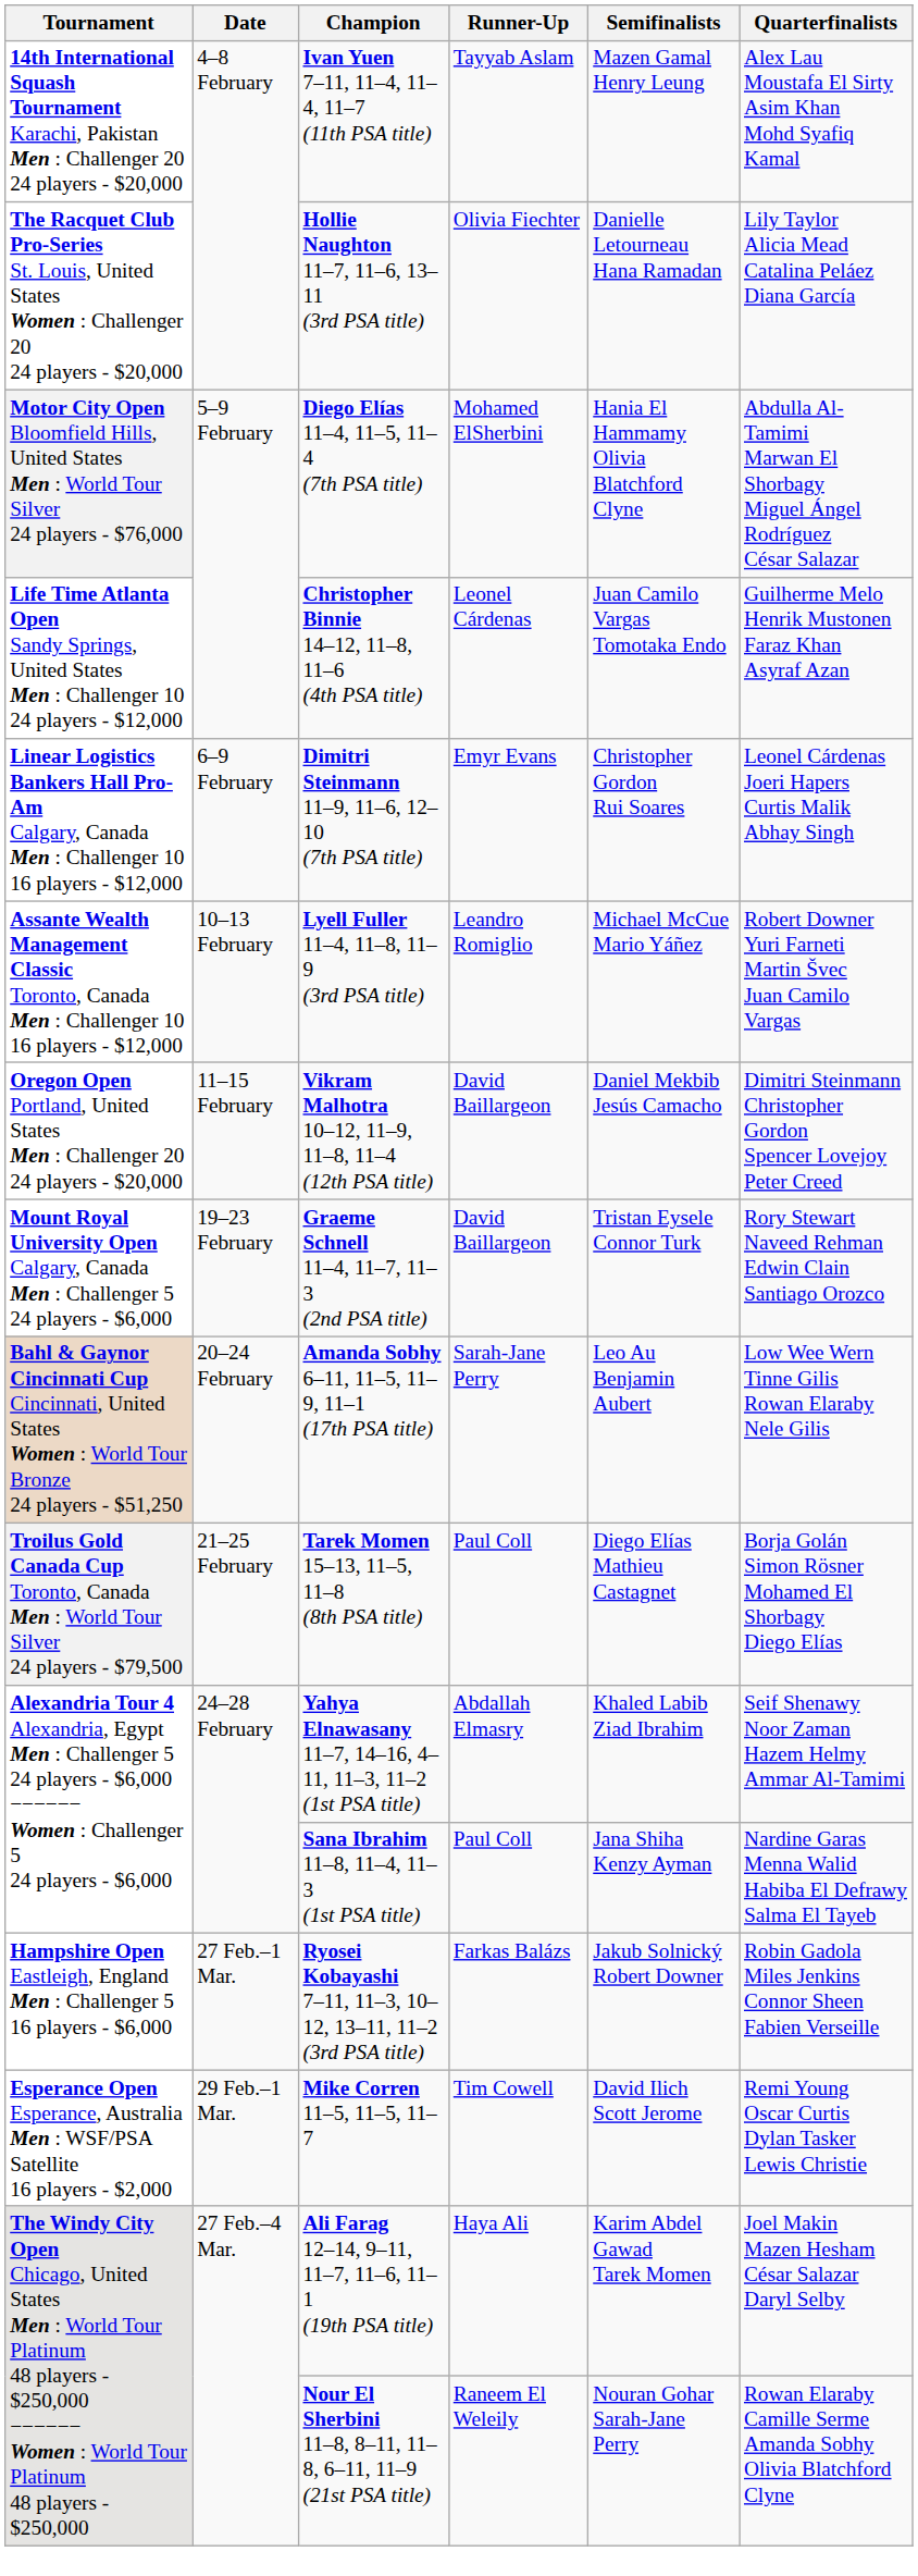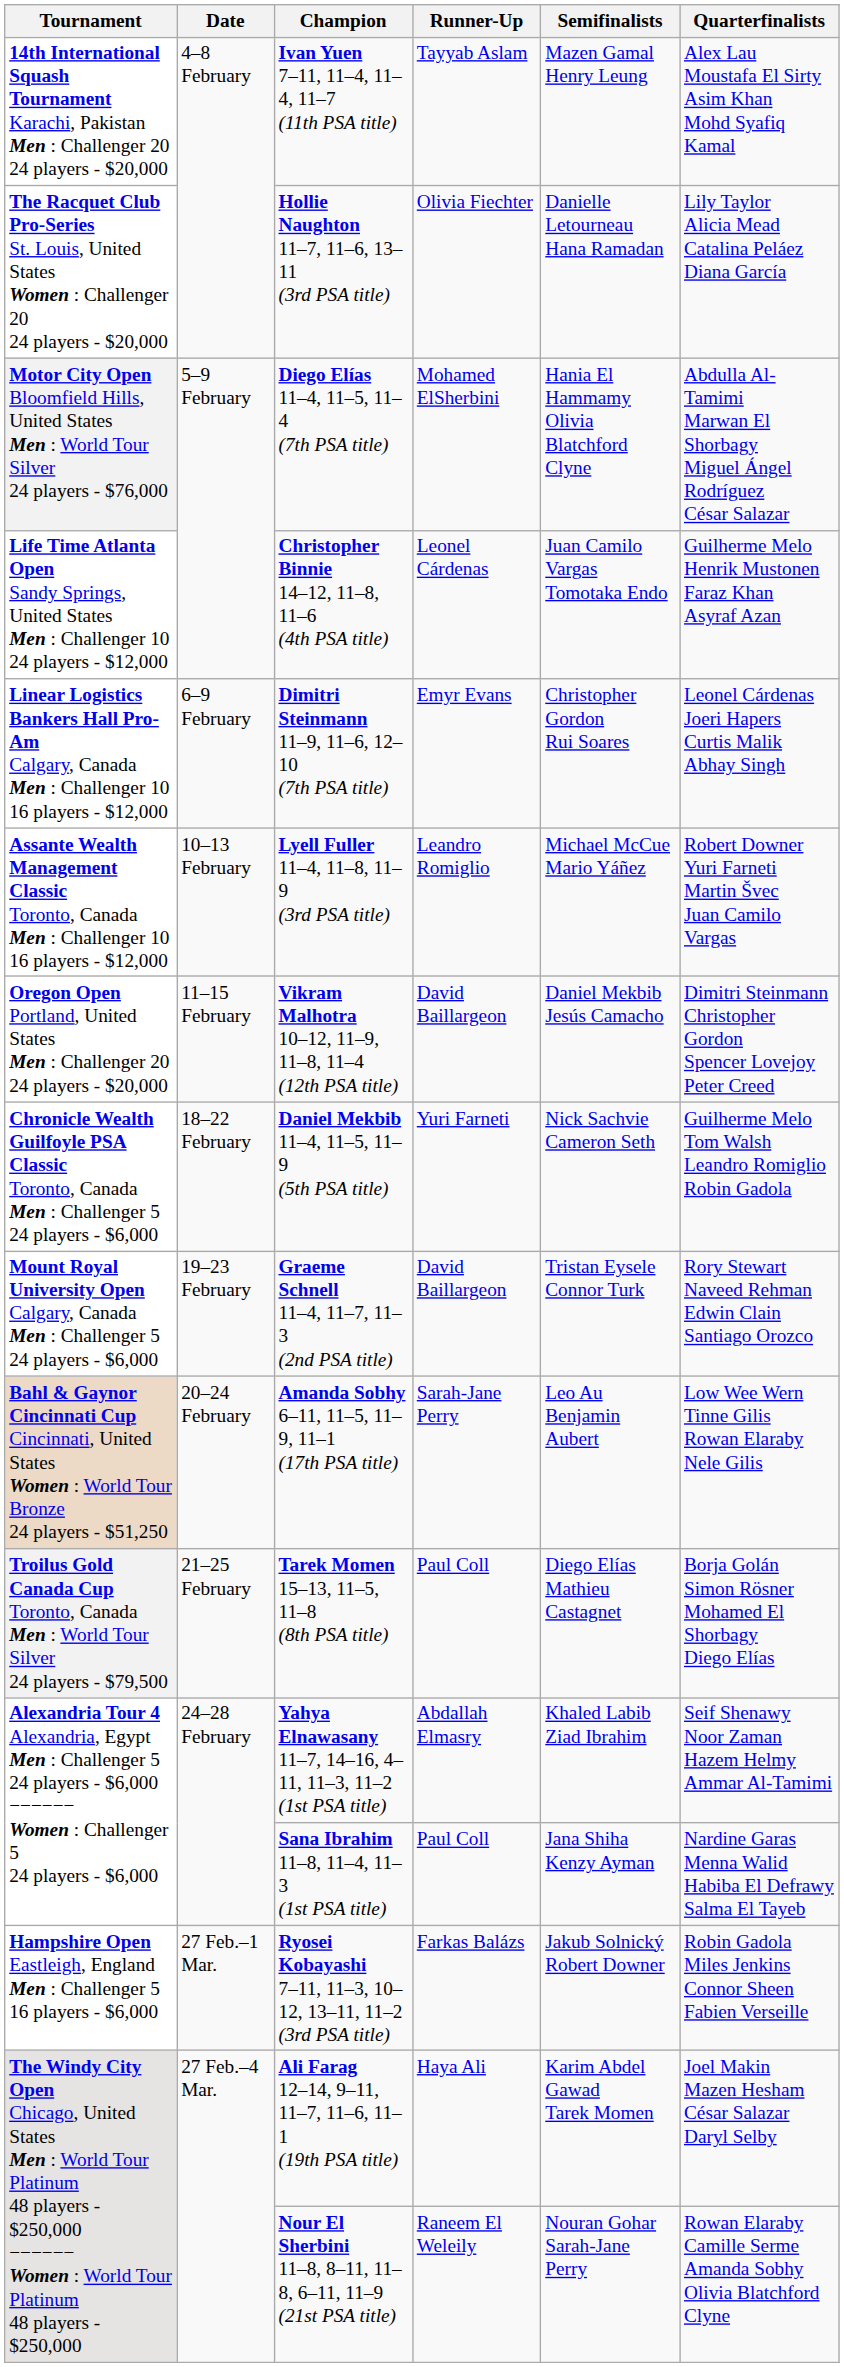 <table class="wikitable" style="font-size:88%">
 <tr>
 <th width=250>Tournament</th>
 <th width=110>Date</th>
 <th width=165>Champion</th>
 <th width=160>Runner-Up</th>
 <th width=155>Semifinalists</th>
 <th width=155>Quarterfinalists</th>
 </tr>
 <tr valign=top>
 <td style="background:#fff;"><strong><a href='#'>14th  International Squash Tournament</a></strong><br> <a href='#'>Karachi</a>, Pakistan<br><strong> <em>Men</em> </strong>: Challenger 20<br>24 players - $20,000</td>
 <td rowspan=2>4–8 February</td>
 <td> <strong><a href='#'>Ivan Yuen</a></strong><br>7–11, 11–4, 11–4, 11–7<br><em>(11th PSA title)</em></td>
 <td> <a href='#'>Tayyab Aslam</a></td>
 <td> <a href='#'>Mazen Gamal</a><br> <a href='#'>Henry Leung</a></td>
 <td> <a href='#'>Alex Lau</a><br> <a href='#'>Moustafa El Sirty</a><br> <a href='#'>Asim Khan</a><br> <a href='#'>Mohd Syafiq Kamal</a></td>
 </tr>
 <tr valign=top>
 <td style="background:#fff;"><strong><a href='#'>The Racquet Club Pro-Series</a></strong><br> <a href='#'>St. Louis</a>, United States<br><strong> <em>Women</em> </strong>: Challenger 20<br>24 players - $20,000</td>
 <td> <strong><a href='#'>Hollie Naughton</a></strong><br>11–7, 11–6, 13–11<br><em>(3rd PSA title)</em></td>
 <td> <a href='#'>Olivia Fiechter</a></td>
 <td> <a href='#'>Danielle Letourneau</a><br> <a href='#'>Hana Ramadan</a></td>
 <td> <a href='#'>Lily Taylor</a><br> <a href='#'>Alicia Mead</a><br> <a href='#'>Catalina Peláez</a><br> <a href='#'>Diana García</a></td>
 </tr>
 <tr valign=top>
 <td style="background:#f2f2f2;"><strong><a href='#'>Motor City Open</a></strong><br> <a href='#'>Bloomfield Hills</a>, United States<br><strong> <em>Men</em> </strong>: <a href='#'>World Tour Silver</a><br>24 players - $76,000</td>
 <td rowspan=2>5–9 February</td>
 <td> <strong><a href='#'>Diego Elías</a></strong><br>11–4, 11–5, 11–4<br><em>(7th PSA title)</em></td>
 <td> <a href='#'>Mohamed ElSherbini</a></td>
 <td> <a href='#'>Hania El Hammamy</a><br> <a href='#'>Olivia Blatchford Clyne</a></td>
 <td> <a href='#'>Abdulla Al-Tamimi</a><br> <a href='#'>Marwan El Shorbagy</a><br> <a href='#'>Miguel Ángel Rodríguez</a><br> <a href='#'>César Salazar</a></td>
 </tr>
 <tr valign=top>
 <td style="background:#fff;"><strong><a href='#'>Life Time Atlanta Open</a></strong><br> <a href='#'>Sandy Springs</a>, United States<br><strong> <em>Men</em> </strong>: Challenger 10<br>24 players - $12,000</td>
 <td> <strong><a href='#'>Christopher Binnie</a></strong><br>14–12, 11–8, 11–6<br><em>(4th PSA title)</em></td>
 <td> <a href='#'>Leonel Cárdenas</a></td>
 <td> <a href='#'>Juan Camilo Vargas</a><br> <a href='#'>Tomotaka Endo</a></td>
 <td> <a href='#'>Guilherme Melo</a><br> <a href='#'>Henrik Mustonen</a><br> <a href='#'>Faraz Khan</a><br> <a href='#'>Asyraf Azan</a></td>
 </tr>
 <tr valign=top>
 <td style="background:#fff;"><strong><a href='#'>Linear Logistics Bankers Hall Pro-Am</a></strong><br> <a href='#'>Calgary</a>, Canada<br><strong> <em>Men</em> </strong>: Challenger 10<br>16 players - $12,000</td>
 <td>6–9 February</td>
 <td> <strong><a href='#'>Dimitri Steinmann</a></strong><br>11–9, 11–6, 12–10<br><em>(7th PSA title)</em></td>
 <td> <a href='#'>Emyr Evans</a></td>
 <td> <a href='#'>Christopher Gordon</a><br> <a href='#'>Rui Soares</a></td>
 <td> <a href='#'>Leonel Cárdenas</a><br> <a href='#'>Joeri Hapers</a><br> <a href='#'>Curtis Malik</a><br> <a href='#'>Abhay Singh</a></td>
 </tr>
 <tr valign=top>
 <td style="background:#fff;"><strong><a href='#'>Assante Wealth Management  Classic</a></strong><br> <a href='#'>Toronto</a>, Canada<br><strong> <em>Men</em> </strong>: Challenger 10<br>16 players - $12,000</td>
 <td>10–13 February</td>
 <td> <strong><a href='#'>Lyell Fuller</a></strong><br>11–4, 11–8, 11–9<br><em>(3rd PSA title)</em></td>
 <td> <a href='#'>Leandro Romiglio</a></td>
 <td> <a href='#'>Michael McCue</a><br> <a href='#'>Mario Yáñez</a></td>
 <td> <a href='#'>Robert Downer</a><br> <a href='#'>Yuri Farneti</a><br> <a href='#'>Martin Švec</a><br> <a href='#'>Juan Camilo Vargas</a></td>
 </tr>
 <tr valign=top>
 <td style="background:#fff;"><strong><a href='#'>Oregon Open</a></strong><br> <a href='#'>Portland</a>, United States<br><strong> <em>Men</em> </strong>: Challenger 20<br>24 players - $20,000</td>
 <td>11–15 February</td>
 <td> <strong><a href='#'>Vikram Malhotra</a></strong><br>10–12, 11–9, 11–8, 11–4<br><em>(12th PSA title)</em></td>
 <td> <a href='#'>David Baillargeon</a></td>
 <td> <a href='#'>Daniel Mekbib</a><br> <a href='#'>Jesús Camacho</a></td>
 <td> <a href='#'>Dimitri Steinmann</a><br> <a href='#'>Christopher Gordon</a><br> <a href='#'>Spencer Lovejoy</a><br> <a href='#'>Peter Creed</a></td>
 </tr>
 <tr valign=top>
+<td style="background:#fff;"><strong><a href='#'>Chronicle Wealth Guilfoyle PSA Classic</a></strong><br> <a href='#'>Toronto</a>, Canada<br><strong> <em>Men</em> </strong>: Challenger 5<br>24 players - $6,000</td>
+<td>18–22 February</td>
+<td> <strong><a href='#'>Daniel Mekbib</a></strong><br>11–4, 11–5, 11–9<br><em>(5th PSA title)</em></td>
+<td> <a href='#'>Yuri Farneti</a></td>
+<td> <a href='#'>Nick Sachvie</a><br> <a href='#'>Cameron Seth</a></td>
+<td> <a href='#'>Guilherme Melo</a><br> <a href='#'>Tom Walsh</a><br> <a href='#'>Leandro Romiglio</a><br> <a href='#'>Robin Gadola</a></td>
+</tr>
+<tr valign=top>
 <td style="background:#fff;"><strong><a href='#'>Mount Royal University Open</a></strong><br> <a href='#'>Calgary</a>, Canada<br><strong> <em>Men</em> </strong>: Challenger 5<br>24 players - $6,000</td>
 <td>19–23 February</td>
 <td> <strong><a href='#'>Graeme Schnell</a></strong><br>11–4, 11–7, 11–3<br><em>(2nd PSA title)</em></td>
 <td> <a href='#'>David Baillargeon</a></td>
 <td> <a href='#'>Tristan Eysele</a><br> <a href='#'>Connor Turk</a></td>
 <td> <a href='#'>Rory Stewart</a><br> <a href='#'>Naveed Rehman</a><br> <a href='#'>Edwin Clain</a><br> <a href='#'>Santiago Orozco</a></td>
 </tr>
 <tr valign=top>
 <td style="background:#ecd9c6;"><strong><a href='#'>Bahl & Gaynor Cincinnati Cup</a></strong><br> <a href='#'>Cincinnati</a>, United States<br><strong> <em>Women</em> </strong>: <a href='#'>World Tour Bronze</a><br>24 players - $51,250</td>
 <td>20–24 February</td>
 <td> <strong><a href='#'>Amanda Sobhy</a></strong><br>6–11, 11–5, 11–9, 11–1<br><em>(17th PSA title)</em></td>
 <td> <a href='#'>Sarah-Jane Perry</a></td>
 <td> <a href='#'>Leo Au</a><br> <a href='#'>Benjamin Aubert</a></td>
 <td> <a href='#'>Low Wee Wern</a><br> <a href='#'>Tinne Gilis</a><br> <a href='#'>Rowan Elaraby</a><br> <a href='#'>Nele Gilis</a></td>
 </tr>
 <tr valign=top>
 <td style="background:#f2f2f2;"><strong><a href='#'>Troilus Gold Canada Cup</a></strong><br> <a href='#'>Toronto</a>, Canada<br><strong> <em>Men</em> </strong>: <a href='#'>World Tour Silver</a><br>24 players - $79,500</td>
 <td>21–25 February</td>
 <td> <strong><a href='#'>Tarek Momen</a></strong><br>15–13, 11–5, 11–8<br><em>(8th PSA title)</em></td>
 <td> <a href='#'>Paul Coll</a></td>
 <td> <a href='#'>Diego Elías</a><br> <a href='#'>Mathieu Castagnet</a></td>
 <td> <a href='#'>Borja Golán</a><br> <a href='#'>Simon Rösner</a><br> <a href='#'>Mohamed El Shorbagy</a><br> <a href='#'>Diego Elías</a></td>
 </tr>
 <tr valign=top>
 <td rowspan=2 style="background:#fff;"><strong><a href='#'> Alexandria Tour 4</a></strong><br> <a href='#'>Alexandria</a>, Egypt<br><strong> <em>Men</em> </strong>: Challenger 5<br>24 players - $6,000<br>−−−−−−<br><strong> <em>Women</em> </strong>: Challenger 5<br>24 players - $6,000</td>
 <td rowspan=2>24–28 February</td>
 <td> <strong><a href='#'>Yahya Elnawasany</a></strong><br>11–7, 14–16, 4–11, 11–3, 11–2<br><em>(1st PSA title)</em></td>
 <td> <a href='#'>Abdallah Elmasry</a></td>
 <td> <a href='#'>Khaled Labib</a><br> <a href='#'>Ziad Ibrahim</a></td>
 <td> <a href='#'>Seif Shenawy</a><br> <a href='#'>Noor Zaman</a><br> <a href='#'>Hazem Helmy</a><br> <a href='#'>Ammar Al-Tamimi</a></td>
 </tr>
 <tr valign=top>
 <td> <strong><a href='#'>Sana Ibrahim</a></strong><br>11–8, 11–4, 11–3<br><em>(1st PSA title)</em></td>
 <td> <a href='#'>Paul Coll</a></td>
 <td> <a href='#'>Jana Shiha</a><br> <a href='#'>Kenzy Ayman</a></td>
 <td> <a href='#'>Nardine Garas</a><br> <a href='#'>Menna Walid</a><br> <a href='#'>Habiba El Defrawy</a><br> <a href='#'>Salma El Tayeb</a></td>
 </tr>
 <tr valign=top>
 <td style="background:#fff;"><strong><a href='#'>Hampshire Open</a></strong><br> <a href='#'>Eastleigh</a>, England<br><strong> <em>Men</em> </strong>: Challenger 5<br>16 players - $6,000</td>
 <td>27 Feb.–1 Mar.</td>
 <td> <strong><a href='#'>Ryosei Kobayashi</a></strong><br>7–11, 11–3, 10–12, 13–11, 11–2<br><em>(3rd PSA title)</em></td>
 <td> <a href='#'>Farkas Balázs</a></td>
 <td> <a href='#'>Jakub Solnický</a><br> <a href='#'>Robert Downer</a></td>
 <td> <a href='#'>Robin Gadola</a><br> <a href='#'>Miles Jenkins</a><br> <a href='#'>Connor Sheen</a><br> <a href='#'>Fabien Verseille</a></td>
 </tr>
 <tr valign=top>
-<td style="background:#fff;"><strong><a href='#'>Esperance Open</a></strong><br> <a href='#'>Esperance</a>, Australia<br><strong> <em>Men</em> </strong>: WSF/PSA Satellite<br>16 players - $2,000</td>
-<td>29 Feb.–1 Mar.</td>
-<td> <strong><a href='#'>Mike Corren</a></strong><br>11–5, 11–5, 11–7</td>
-<td> <a href='#'>Tim Cowell</a></td>
-<td> <a href='#'>David Ilich</a><br> <a href='#'>Scott Jerome</a></td>
-<td> <a href='#'>Remi Young</a><br> <a href='#'>Oscar Curtis</a><br> <a href='#'>Dylan Tasker</a><br> <a href='#'>Lewis Christie</a></td>
-</tr>
-<tr valign=top>
 <td rowspan=2 style="background:#E5E4E2;"><strong><a href='#'>The Windy City Open</a></strong><br> <a href='#'>Chicago</a>, United States<br><strong> <em>Men</em> </strong>: <a href='#'>World Tour Platinum</a><br>48 players - $250,000<br>−−−−−−<br><strong> <em>Women</em> </strong>: <a href='#'>World Tour Platinum</a><br>48 players - $250,000</td>
 <td rowspan=2>27 Feb.–4 Mar.</td>
 <td> <strong><a href='#'>Ali Farag</a></strong><br>12–14, 9–11, 11–7, 11–6, 11–1<br><em>(19th PSA title)</em></td>
 <td> <a href='#'>Haya Ali</a></td>
 <td> <a href='#'>Karim Abdel Gawad</a><br> <a href='#'>Tarek Momen</a></td>
 <td> <a href='#'>Joel Makin</a><br> <a href='#'>Mazen Hesham</a><br> <a href='#'>César Salazar</a><br> <a href='#'>Daryl Selby</a></td>
 </tr>
 <tr valign=top>
 <td> <strong><a href='#'>Nour El Sherbini</a></strong><br>11–8, 8–11, 11–8, 6–11, 11–9<br><em>(21st PSA title)</em></td>
 <td> <a href='#'>Raneem El Weleily</a></td>
 <td> <a href='#'>Nouran Gohar</a><br> <a href='#'>Sarah-Jane Perry</a></td>
 <td> <a href='#'>Rowan Elaraby</a><br> <a href='#'>Camille Serme</a><br> <a href='#'>Amanda Sobhy</a><br> <a href='#'>Olivia Blatchford Clyne</a></td>
 </tr>
 </table>
